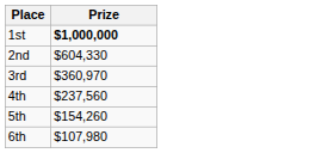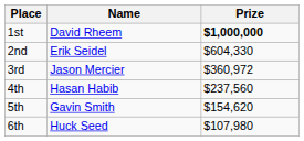 <table class="wikitable">
 <tr>
 <th width="50">Place</th>
+<th width="200">Name</th>
 <th width="125">Prize</th>
 </tr>
 <tr>
 <td>1st</td>
+<td><a href='#'>David Rheem</a></td>
 <td><strong>$1,000,000</strong></td>
 </tr>
 <tr>
 <td>2nd</td>
+<td><a href='#'>Erik Seidel</a></td>
 <td>$604,330</td>
 </tr>
 <tr>
 <td>3rd</td>
-<td>$360,970</td>
+<td><a href='#'>Jason Mercier</a></td>
+<td>$360,972</td>
 </tr>
 <tr>
 <td>4th</td>
+<td><a href='#'>Hasan Habib</a></td>
 <td>$237,560</td>
 </tr>
 <tr>
 <td>5th</td>
-<td>$154,260</td>
+<td><a href='#'>Gavin Smith</a></td>
+<td>$154,620</td>
 </tr>
 <tr>
 <td>6th</td>
+<td><a href='#'>Huck Seed</a></td>
 <td>$107,980</td>
 </tr>
 </table>
